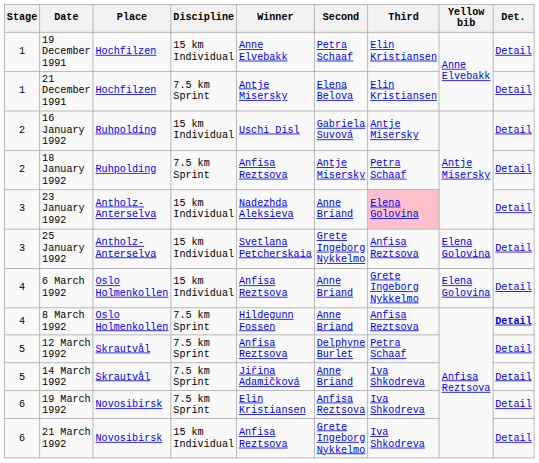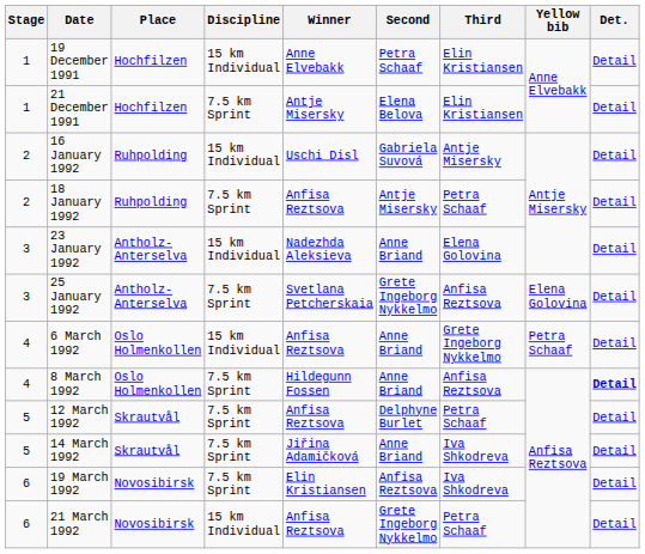 <table class="wikitable" style="font-size:95%;">
 <tr>
 <th width="10">Stage</th>
 <th width="125">Date</th>
 <th width="150">Place</th>
 <th width="110">Discipline</th>
 <th width="190">Winner</th>
 <th width="190">Second</th>
 <th width="190">Third</th>
 <th width="183">Yellow bib <br> </th>
 <th width="8">Det.</th>
 </tr>
 <tr>
 <td align=center>1</td>
 <td>19 December 1991</td>
 <td> <a href='#'>Hochfilzen</a></td>
 <td>15 km Individual</td>
 <td> <a href='#'>Anne Elvebakk</a></td>
 <td> <a href='#'>Petra Schaaf</a></td>
 <td> <a href='#'>Elin Kristiansen</a></td>
 <td rowspan="2"> <a href='#'>Anne Elvebakk</a></td>
 <td><a href='#'>Detail</a></td>
 </tr>
 <tr>
 <td align=center>1</td>
 <td>21 December 1991</td>
 <td> <a href='#'>Hochfilzen</a></td>
 <td>7.5 km Sprint</td>
 <td> <a href='#'>Antje Misersky</a></td>
 <td> <a href='#'>Elena Belova</a></td>
 <td> <a href='#'>Elin Kristiansen</a></td>
 <td><a href='#'>Detail</a></td>
 </tr>
 <tr>
 <td align=center>2</td>
 <td>16 January 1992</td>
 <td> <a href='#'>Ruhpolding</a></td>
 <td>15 km Individual</td>
 <td> <a href='#'>Uschi Disl</a></td>
 <td> <a href='#'>Gabriela Suvová</a></td>
 <td> <a href='#'>Antje Misersky</a></td>
 <td rowspan="3"> <a href='#'>Antje Misersky</a></td>
 <td><a href='#'>Detail</a></td>
 </tr>
 <tr>
 <td align=center>2</td>
 <td>18 January 1992</td>
 <td> <a href='#'>Ruhpolding</a></td>
 <td>7.5 km Sprint</td>
 <td> <a href='#'>Anfisa Reztsova</a></td>
 <td> <a href='#'>Antje Misersky</a></td>
 <td> <a href='#'>Petra Schaaf</a></td>
 <td><a href='#'>Detail</a></td>
 </tr>
 <tr>
 <td align=center>3</td>
 <td>23 January 1992</td>
 <td> <a href='#'>Antholz-Anterselva</a></td>
 <td>15 km Individual</td>
 <td> <a href='#'>Nadezhda Aleksieva</a></td>
 <td> <a href='#'>Anne Briand</a></td>
-<td style="background: pink;"> <a href='#'>Elena Golovina</a></td>
+<td> <a href='#'>Elena Golovina</a></td>
 <td><a href='#'>Detail</a></td>
 </tr>
 <tr>
 <td align=center>3</td>
 <td>25 January 1992</td>
 <td> <a href='#'>Antholz-Anterselva</a></td>
-<td>15 km Individual</td>
+<td>7.5 km Sprint</td>
 <td> <a href='#'>Svetlana Petcherskaia</a></td>
 <td> <a href='#'>Grete Ingeborg Nykkelmo</a></td>
 <td> <a href='#'>Anfisa Reztsova</a></td>
 <td> <a href='#'>Elena Golovina</a></td>
 <td><a href='#'>Detail</a></td>
 </tr>
 <tr>
 <td align=center>4</td>
 <td>6 March 1992</td>
 <td> <a href='#'>Oslo Holmenkollen</a></td>
 <td>15 km Individual</td>
 <td> <a href='#'>Anfisa Reztsova</a></td>
 <td> <a href='#'>Anne Briand</a></td>
 <td> <a href='#'>Grete Ingeborg Nykkelmo</a></td>
-<td> <a href='#'>Elena Golovina</a></td>
+<td> <a href='#'>Petra Schaaf</a></td>
 <td><a href='#'>Detail</a></td>
 </tr>
 <tr>
 <td align=center>4</td>
 <td>8 March 1992</td>
 <td> <a href='#'>Oslo Holmenkollen</a></td>
 <td>7.5 km Sprint</td>
 <td> <a href='#'>Hildegunn Fossen</a></td>
 <td> <a href='#'>Anne Briand</a></td>
 <td> <a href='#'>Anfisa Reztsova</a></td>
 <td rowspan="5"> <a href='#'>Anfisa Reztsova</a></td>
 <td><strong><a href='#'>Detail</a></strong></td>
 </tr>
 <tr>
 <td align=center>5</td>
 <td>12 March 1992</td>
 <td> <a href='#'>Skrautvål</a></td>
 <td>7.5 km Sprint</td>
 <td> <a href='#'>Anfisa Reztsova</a></td>
 <td> <a href='#'>Delphyne Burlet</a></td>
 <td> <a href='#'>Petra Schaaf</a></td>
 <td><a href='#'>Detail</a></td>
 </tr>
 <tr>
 <td align=center>5</td>
 <td>14 March 1992</td>
 <td> <a href='#'>Skrautvål</a></td>
 <td>7.5 km Sprint</td>
 <td> <a href='#'>Jiřina Adamičková</a></td>
 <td> <a href='#'>Anne Briand</a></td>
 <td> <a href='#'>Iva Shkodreva</a></td>
 <td><a href='#'>Detail</a></td>
 </tr>
 <tr>
 <td align=center>6</td>
 <td>19 March 1992</td>
 <td> <a href='#'>Novosibirsk</a></td>
 <td>7.5 km Sprint</td>
 <td> <a href='#'>Elin Kristiansen</a></td>
 <td> <a href='#'>Anfisa Reztsova</a></td>
 <td> <a href='#'>Iva Shkodreva</a></td>
 <td><a href='#'>Detail</a></td>
 </tr>
 <tr>
 <td align=center>6</td>
 <td>21 March 1992</td>
 <td> <a href='#'>Novosibirsk</a></td>
 <td>15 km Individual</td>
 <td> <a href='#'>Anfisa Reztsova</a></td>
 <td> <a href='#'>Grete Ingeborg Nykkelmo</a></td>
-<td> <a href='#'>Iva Shkodreva</a></td>
+<td> <a href='#'>Petra Schaaf</a></td>
 <td><a href='#'>Detail</a></td>
 </tr>
 </table>
